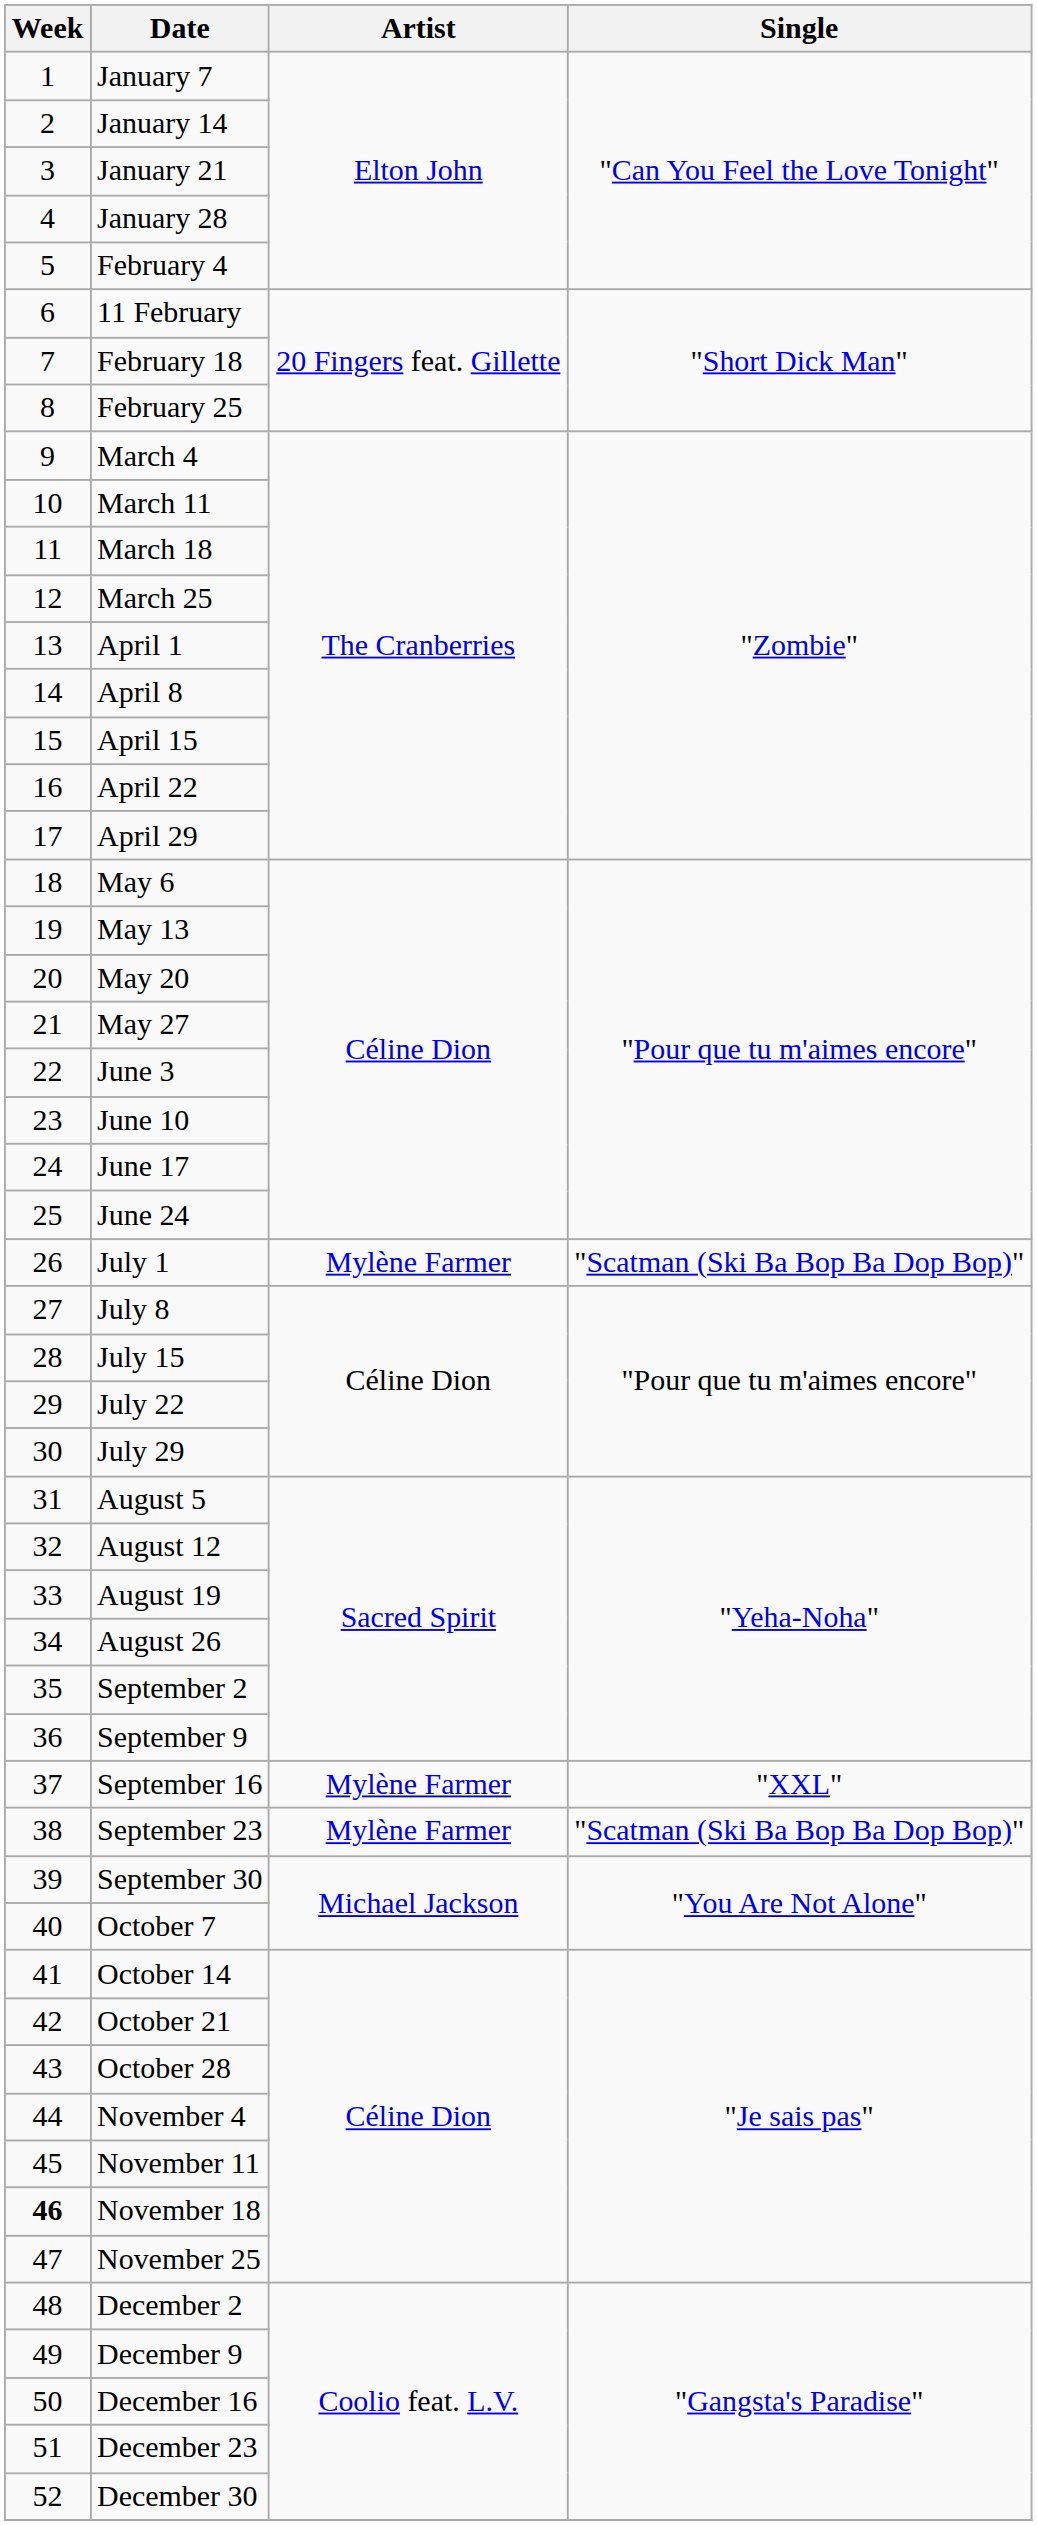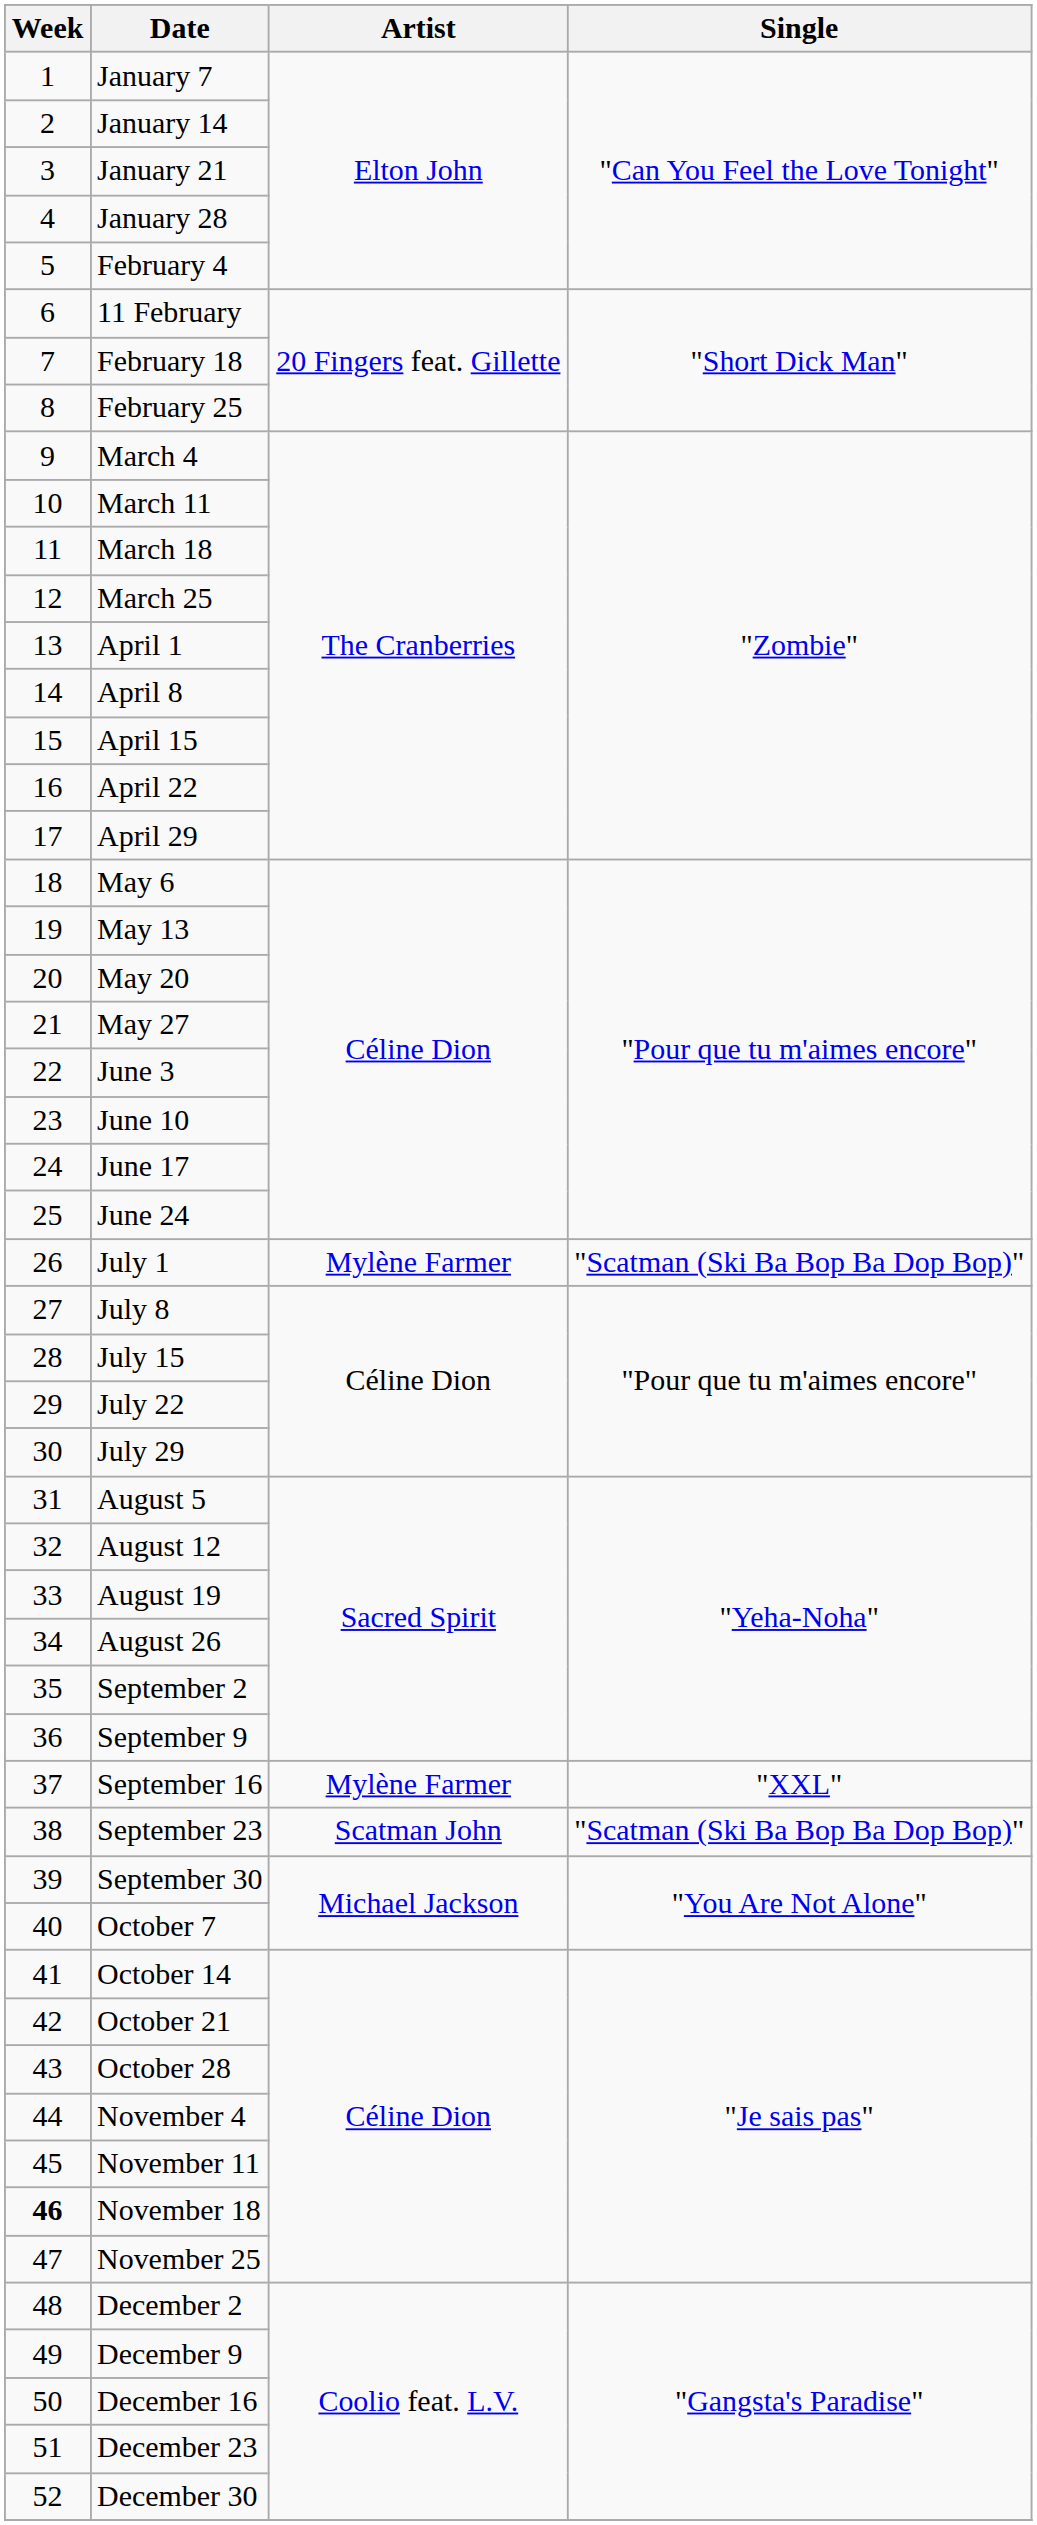 <table class="wikitable">
 <tr>
 <th>Week</th>
 <th>Date</th>
 <th>Artist</th>
 <th>Single</th>
 </tr>
 <tr>
 <td style="text-align: center;">1</td>
 <td>January 7</td>
 <td rowspan="5" style="text-align: center;"><a href='#'>Elton John</a></td>
 <td rowspan="5" style="text-align: center;">"<a href='#'>Can You Feel the Love Tonight</a>"</td>
 </tr>
 <tr>
 <td style="text-align: center;">2</td>
 <td>January 14</td>
 </tr>
 <tr>
 <td style="text-align: center;">3</td>
 <td>January 21</td>
 </tr>
 <tr>
 <td style="text-align: center;">4</td>
 <td>January 28</td>
 </tr>
 <tr>
 <td style="text-align: center;">5</td>
 <td>February 4</td>
 </tr>
 <tr>
 <td style="text-align: center;">6</td>
 <td>11 February</td>
 <td rowspan="3" style="text-align: center;"><a href='#'>20 Fingers</a> feat. <a href='#'>Gillette</a></td>
 <td rowspan="3" style="text-align: center;">"<a href='#'>Short Dick Man</a>"</td>
 </tr>
 <tr>
 <td style="text-align: center;">7</td>
 <td>February 18</td>
 </tr>
 <tr>
 <td style="text-align: center;">8</td>
 <td>February 25</td>
 </tr>
 <tr>
 <td style="text-align: center;">9</td>
 <td>March 4</td>
 <td rowspan="9" style="text-align: center;"><a href='#'>The Cranberries</a></td>
 <td rowspan="9" style="text-align: center;">"<a href='#'>Zombie</a>"</td>
 </tr>
 <tr>
 <td style="text-align: center;">10</td>
 <td>March 11</td>
 </tr>
 <tr>
 <td style="text-align: center;">11</td>
 <td>March 18</td>
 </tr>
 <tr>
 <td style="text-align: center;">12</td>
 <td>March 25</td>
 </tr>
 <tr>
 <td style="text-align: center;">13</td>
 <td>April 1</td>
 </tr>
 <tr>
 <td style="text-align: center;">14</td>
 <td>April 8</td>
 </tr>
 <tr>
 <td style="text-align: center;">15</td>
 <td>April 15</td>
 </tr>
 <tr>
 <td style="text-align: center;">16</td>
 <td>April 22</td>
 </tr>
 <tr>
 <td style="text-align: center;">17</td>
 <td>April 29</td>
 </tr>
 <tr>
 <td style="text-align: center;">18</td>
 <td>May 6</td>
 <td rowspan="8" style="text-align: center;"><a href='#'>Céline Dion</a></td>
 <td rowspan="8" style="text-align: center;">"<a href='#'>Pour que tu m'aimes encore</a>"</td>
 </tr>
 <tr>
 <td style="text-align: center;">19</td>
 <td>May 13</td>
 </tr>
 <tr>
 <td style="text-align: center;">20</td>
 <td>May 20</td>
 </tr>
 <tr>
 <td style="text-align: center;">21</td>
 <td>May 27</td>
 </tr>
 <tr>
 <td style="text-align: center;">22</td>
 <td>June 3</td>
 </tr>
 <tr>
 <td style="text-align: center;">23</td>
 <td>June 10</td>
 </tr>
 <tr>
 <td style="text-align: center;">24</td>
 <td>June 17</td>
 </tr>
 <tr>
 <td style="text-align: center;">25</td>
 <td>June 24</td>
 </tr>
 <tr>
 <td style="text-align: center;">26</td>
 <td>July 1</td>
 <td style="text-align: center;"><a href='#'>Mylène Farmer</a></td>
 <td style="text-align: center;">"<a href='#'>Scatman (Ski Ba Bop Ba Dop Bop)</a>"</td>
 </tr>
 <tr>
 <td style="text-align: center;">27</td>
 <td>July 8</td>
 <td rowspan="4" style="text-align: center;">Céline Dion</td>
 <td rowspan="4" style="text-align: center;">"Pour que tu m'aimes encore"</td>
 </tr>
 <tr>
 <td style="text-align: center;">28</td>
 <td>July 15</td>
 </tr>
 <tr>
 <td style="text-align: center;">29</td>
 <td>July 22</td>
 </tr>
 <tr>
 <td style="text-align: center;">30</td>
 <td>July 29</td>
 </tr>
 <tr>
 <td style="text-align: center;">31</td>
 <td>August 5</td>
 <td rowspan="6" style="text-align: center;"><a href='#'>Sacred Spirit</a></td>
 <td rowspan="6" style="text-align: center;">"<a href='#'>Yeha-Noha</a>"</td>
 </tr>
 <tr>
 <td style="text-align: center;">32</td>
 <td>August 12</td>
 </tr>
 <tr>
 <td style="text-align: center;">33</td>
 <td>August 19</td>
 </tr>
 <tr>
 <td style="text-align: center;">34</td>
 <td>August 26</td>
 </tr>
 <tr>
 <td style="text-align: center;">35</td>
 <td>September 2</td>
 </tr>
 <tr>
 <td style="text-align: center;">36</td>
 <td>September 9</td>
 </tr>
 <tr>
 <td style="text-align: center;">37</td>
 <td>September 16</td>
 <td style="text-align: center;"><a href='#'>Mylène Farmer</a></td>
 <td style="text-align: center;">"<a href='#'>XXL</a>"</td>
 </tr>
 <tr>
 <td style="text-align: center;">38</td>
 <td>September 23</td>
-<td style="text-align: center;"><a href='#'>Mylène Farmer</a></td>
+<td style="text-align: center;"><a href='#'>Scatman John</a></td>
 <td style="text-align: center;">"<a href='#'>Scatman (Ski Ba Bop Ba Dop Bop)</a>"</td>
 </tr>
 <tr>
 <td style="text-align: center;">39</td>
 <td>September 30</td>
 <td rowspan="2" style="text-align: center;"><a href='#'>Michael Jackson</a></td>
 <td rowspan="2" style="text-align: center;">"<a href='#'>You Are Not Alone</a>"</td>
 </tr>
 <tr>
 <td style="text-align: center;">40</td>
 <td>October 7</td>
 </tr>
 <tr>
 <td style="text-align: center;">41</td>
 <td>October 14</td>
 <td rowspan="7" style="text-align: center;"><a href='#'>Céline Dion</a></td>
 <td rowspan="7" style="text-align: center;">"<a href='#'>Je sais pas</a>"</td>
 </tr>
 <tr>
 <td style="text-align: center;">42</td>
 <td>October 21</td>
 </tr>
 <tr>
 <td style="text-align: center;">43</td>
 <td>October 28</td>
 </tr>
 <tr>
 <td style="text-align: center;">44</td>
 <td>November 4</td>
 </tr>
 <tr>
 <td style="text-align: center;">45</td>
 <td>November 11</td>
 </tr>
 <tr>
 <td style="text-align: center;"><strong>46</strong></td>
 <td>November 18</td>
 </tr>
 <tr>
 <td style="text-align: center;">47</td>
 <td>November 25</td>
 </tr>
 <tr>
 <td style="text-align: center;">48</td>
 <td>December 2</td>
 <td rowspan="5" style="text-align: center;"><a href='#'>Coolio</a> feat. <a href='#'>L.V.</a></td>
 <td rowspan="5" style="text-align: center;">"<a href='#'>Gangsta's Paradise</a>"</td>
 </tr>
 <tr>
 <td style="text-align: center;">49</td>
 <td>December 9</td>
 </tr>
 <tr>
 <td style="text-align: center;">50</td>
 <td>December 16</td>
 </tr>
 <tr>
 <td style="text-align: center;">51</td>
 <td>December 23</td>
 </tr>
 <tr>
 <td style="text-align: center;">52</td>
 <td>December 30</td>
 </tr>
 <tr>
 </tr>
 </table>
